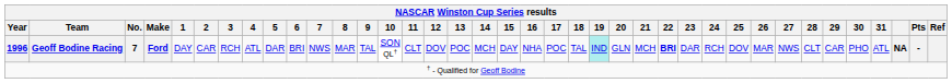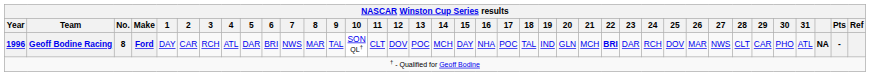 <table class="wikitable" style="text-align:center; font-size:75%">
 <tr>
 <th colspan=45><a href='#'>NASCAR</a> <a href='#'>Winston Cup Series</a> results</th>
 </tr>
 <tr>
 <th>Year</th>
 <th>Team</th>
 <th>No.</th>
 <th>Make</th>
 <th>1</th>
 <th>2</th>
 <th>3</th>
 <th>4</th>
 <th>5</th>
 <th>6</th>
 <th>7</th>
 <th>8</th>
 <th>9</th>
 <th>10</th>
 <th>11</th>
 <th>12</th>
 <th>13</th>
 <th>14</th>
 <th>15</th>
 <th>16</th>
 <th>17</th>
 <th>18</th>
 <th>19</th>
 <th>20</th>
 <th>21</th>
 <th>22</th>
 <th>23</th>
 <th>24</th>
 <th>25</th>
 <th>26</th>
 <th>27</th>
 <th>28</th>
 <th>29</th>
 <th>30</th>
 <th>31</th>
 <th></th>
 <th>Pts</th>
 <th>Ref</th>
 </tr>
 <tr>
 <th><a href='#'>1996</a></th>
 <th><a href='#'>Geoff Bodine Racing</a></th>
-<th>7</th>
+<th>8</th>
 <th><a href='#'>Ford</a></th>
 <td><a href='#'>DAY</a></td>
 <td><a href='#'>CAR</a></td>
 <td><a href='#'>RCH</a></td>
 <td><a href='#'>ATL</a></td>
 <td><a href='#'>DAR</a></td>
 <td><a href='#'>BRI</a></td>
 <td><a href='#'>NWS</a></td>
 <td><a href='#'>MAR</a></td>
 <td><a href='#'>TAL</a></td>
 <td style="background:#FFFFFF;"><a href='#'>SON</a><br><small>QL<sup>†</sup></small></td>
 <td><a href='#'>CLT</a></td>
 <td><a href='#'>DOV</a></td>
 <td><a href='#'>POC</a></td>
 <td><a href='#'>MCH</a></td>
 <td><a href='#'>DAY</a></td>
 <td><a href='#'>NHA</a></td>
 <td><a href='#'>POC</a></td>
 <td><a href='#'>TAL</a></td>
-<td style="background: paleturquoise;"><a href='#'>IND</a></td>
+<td><a href='#'>IND</a></td>
 <td><a href='#'>GLN</a></td>
 <td><a href='#'>MCH</a></td>
 <td><strong><a href='#'>BRI</a></strong></td>
 <td><a href='#'>DAR</a></td>
 <td><a href='#'>RCH</a></td>
 <td><a href='#'>DOV</a></td>
 <td><a href='#'>MAR</a></td>
 <td><a href='#'>NWS</a></td>
 <td><a href='#'>CLT</a></td>
 <td><a href='#'>CAR</a></td>
 <td><a href='#'>PHO</a></td>
 <td><a href='#'>ATL</a></td>
 <th>NA</th>
 <th>-</th>
 <th></th>
 </tr>
 <tr>
 <td colspan=38><small><sup>†</sup> - Qualified for <a href='#'>Geoff Bodine</a></small></td>
 </tr>
 </table>
